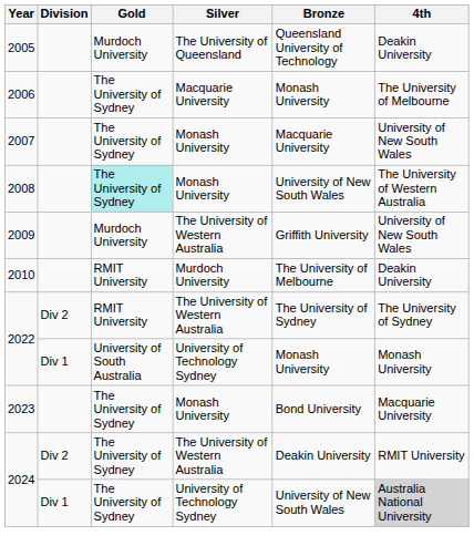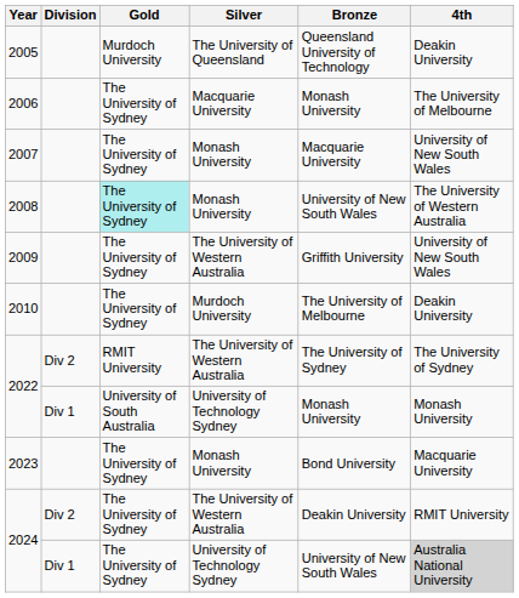 <table class="wikitable">
 <tr>
 <th>Year</th>
 <th>Division</th>
 <th>Gold</th>
 <th>Silver</th>
 <th>Bronze</th>
 <th>4th</th>
 </tr>
 <tr>
 <td>2005</td>
 <td></td>
 <td>Murdoch University</td>
 <td>The University of Queensland</td>
 <td>Queensland University of Technology</td>
 <td>Deakin University</td>
 </tr>
 <tr>
 <td>2006</td>
 <td></td>
 <td>The University of Sydney</td>
 <td>Macquarie University</td>
 <td>Monash University</td>
 <td>The University of Melbourne</td>
 </tr>
 <tr>
 <td>2007</td>
 <td></td>
 <td>The University of Sydney</td>
 <td>Monash University</td>
 <td>Macquarie University</td>
 <td>University of New South Wales</td>
 </tr>
 <tr>
 <td>2008</td>
 <td></td>
 <td style="background: paleturquoise;">The University of Sydney</td>
 <td>Monash University</td>
 <td>University of New South Wales</td>
 <td>The University of Western Australia</td>
 </tr>
 <tr>
 <td>2009</td>
 <td></td>
-<td>Murdoch University</td>
+<td>The University of Sydney</td>
 <td>The University of Western Australia</td>
 <td>Griffith University</td>
 <td>University of New South Wales</td>
 </tr>
 <tr>
 <td>2010</td>
 <td></td>
-<td>RMIT University</td>
+<td>The University of Sydney</td>
 <td>Murdoch University</td>
 <td>The University of Melbourne</td>
 <td>Deakin University</td>
 </tr>
 <tr>
 <td rowspan="2">2022</td>
 <td>Div 2</td>
 <td>RMIT University</td>
 <td>The University of Western Australia</td>
 <td>The University of Sydney</td>
 <td>The University of Sydney</td>
 </tr>
 <tr>
 <td>Div 1</td>
 <td>University of South Australia</td>
 <td>University of Technology Sydney</td>
 <td>Monash University</td>
 <td>Monash University</td>
 </tr>
 <tr>
 <td>2023</td>
 <td></td>
 <td>The University of Sydney</td>
 <td>Monash University</td>
 <td>Bond University</td>
 <td>Macquarie University</td>
 </tr>
 <tr>
 <td rowspan="2">2024</td>
 <td>Div 2</td>
 <td>The University of Sydney</td>
 <td>The University of Western Australia</td>
 <td>Deakin University</td>
 <td>RMIT University</td>
 </tr>
 <tr>
 <td>Div 1</td>
 <td>The University of Sydney</td>
 <td>University of Technology Sydney</td>
 <td>University of New South Wales</td>
 <td style="background: lightgrey;">Australia National University</td>
 </tr>
 </table>
